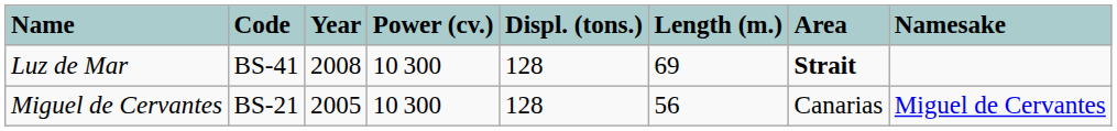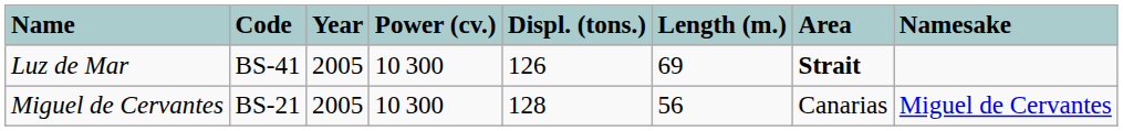 <table class="wikitable">
 <tr>
 <th style="text-align: left; background: #aacccc;">Name</th>
 <th style="text-align: left; background: #aacccc;">Code</th>
 <th style="text-align: left; background: #aacccc;">Year</th>
 <th style="text-align: left; background: #aacccc;">Power (cv.)</th>
 <th style="text-align: left; background: #aacccc;">Displ. (tons.)</th>
 <th style="text-align: left; background: #aacccc;">Length (m.)</th>
 <th style="text-align: left; background: #aacccc;">Area</th>
 <th style="text-align: left; background: #aacccc;">Namesake</th>
 </tr>
 <tr ---->
 <td><em>Luz de Mar</em></td>
 <td>BS-41</td>
-<td>2008</td>
+<td>2005</td>
 <td>10 300</td>
-<td>128</td>
+<td>126</td>
 <td>69</td>
 <td><strong>Strait</strong></td>
 <td></td>
 </tr>
 <tr ---->
 <td><em>Miguel de Cervantes</em></td>
 <td>BS-21</td>
 <td>2005</td>
 <td>10 300</td>
 <td>128</td>
 <td>56</td>
 <td>Canarias</td>
 <td><a href='#'>Miguel de Cervantes</a></td>
 </tr>
 </table>
